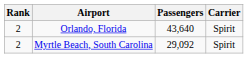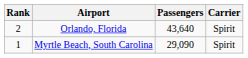 <table class="sortable wikitable" style="text-align:center; font-size:95%;">
 <tr>
 <th>Rank</th>
 <th>Airport</th>
 <th>Passengers</th>
 <th>Carrier</th>
 </tr>
 <tr>
 <td>2</td>
 <td> <a href='#'>Orlando, Florida</a></td>
 <td>43,640</td>
 <td>Spirit</td>
 </tr>
 <tr>
-<td>2</td>
+<td>1</td>
 <td> <a href='#'>Myrtle Beach, South Carolina</a></td>
-<td>29,092</td>
+<td>29,090</td>
 <td>Spirit</td>
 </tr>
 </table>
